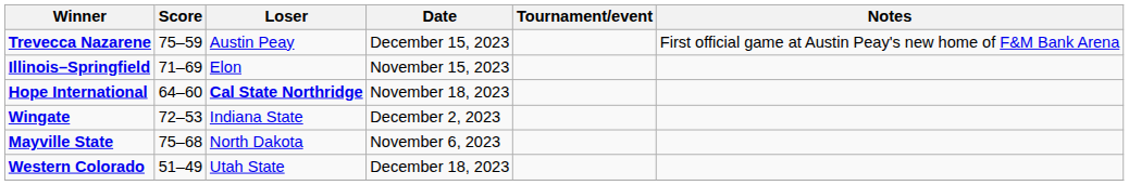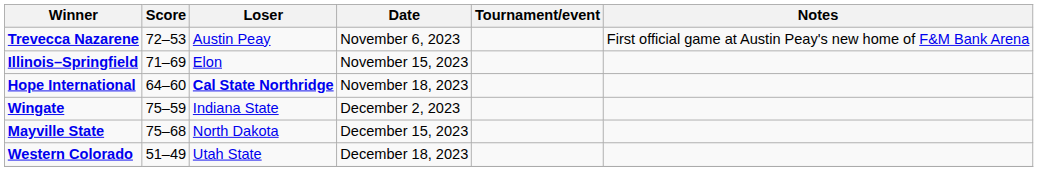 <table class="wikitable sortable wikitable" sortable>
 <tr>
 <th>Winner</th>
 <th>Score</th>
 <th>Loser</th>
 <th>Date</th>
 <th>Tournament/event</th>
 <th class=unsortable>Notes</th>
 </tr>
 <tr>
 <td><strong><a href='#'>Trevecca Nazarene</a></strong> </td>
-<td>75–59</td>
+<td>72–53</td>
 <td><a href='#'>Austin Peay</a></td>
-<td>December 15, 2023</td>
+<td>November 6, 2023</td>
 <td></td>
 <td>First official game at Austin Peay's new home of <a href='#'>F&M Bank Arena</a></td>
 </tr>
 <tr>
 <td><strong><a href='#'>Illinois–Springfield</a></strong> </td>
 <td>71–69</td>
 <td><a href='#'>Elon</a></td>
 <td>November 15, 2023</td>
 <td></td>
 <td></td>
 </tr>
 <tr>
 <td><strong><a href='#'>Hope International</a></strong> </td>
 <td>64–60</td>
 <td><strong><a href='#'>Cal State Northridge</a></strong></td>
 <td>November 18, 2023</td>
 <td></td>
 <td></td>
 </tr>
 <tr>
 <td><strong><a href='#'>Wingate</a></strong> </td>
-<td>72–53</td>
+<td>75–59</td>
 <td><a href='#'>Indiana State</a></td>
 <td>December 2, 2023</td>
 <td></td>
 <td></td>
 </tr>
 <tr>
 <td><strong><a href='#'>Mayville State</a></strong> </td>
 <td>75–68</td>
 <td><a href='#'>North Dakota</a></td>
-<td>November 6, 2023</td>
+<td>December 15, 2023</td>
 <td></td>
 <td></td>
 </tr>
 <tr>
 <td><strong><a href='#'>Western Colorado</a></strong> </td>
 <td>51–49</td>
 <td><a href='#'>Utah State</a></td>
 <td>December 18, 2023</td>
 <td></td>
 <td></td>
 </tr>
 <tr>
 </tr>
 </table>
